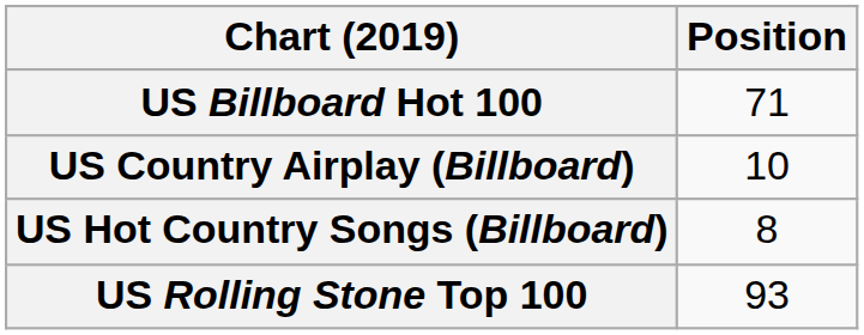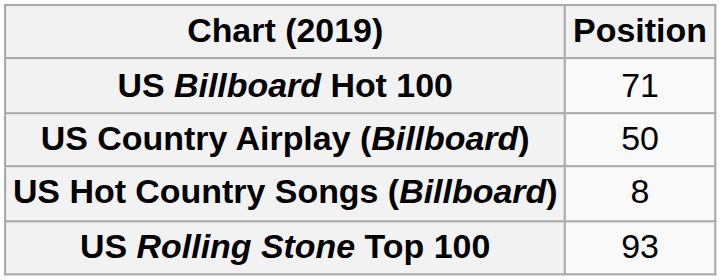 <table class="wikitable sortable plainrowheaders" style="text-align:center">
 <tr>
 <th scope="col">Chart (2019)</th>
 <th scope="col">Position</th>
 </tr>
 <tr>
 <th scope="row">US <em>Billboard</em> Hot 100</th>
 <td>71</td>
 </tr>
 <tr>
 <th scope="row">US Country Airplay (<em>Billboard</em>)</th>
-<td>10</td>
+<td>50</td>
 </tr>
 <tr>
 <th scope="row">US Hot Country Songs (<em>Billboard</em>)</th>
 <td>8</td>
 </tr>
 <tr>
 <th scope="row">US <em>Rolling Stone</em> Top 100</th>
 <td>93</td>
 </tr>
 </table>
